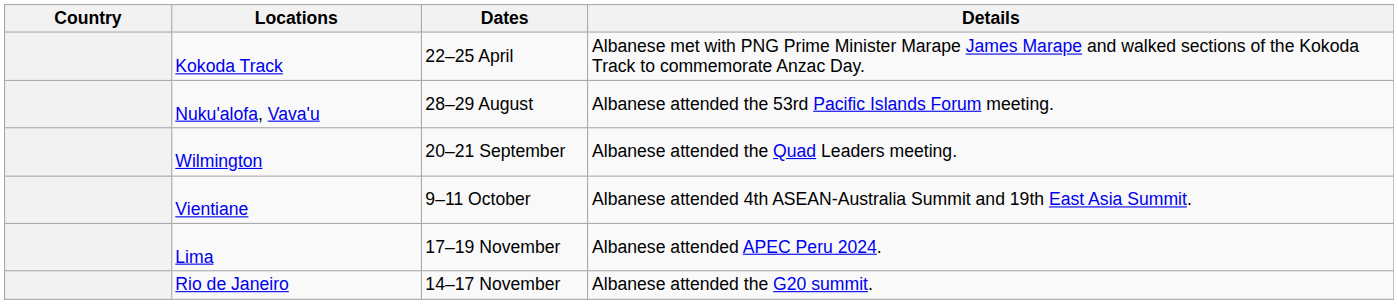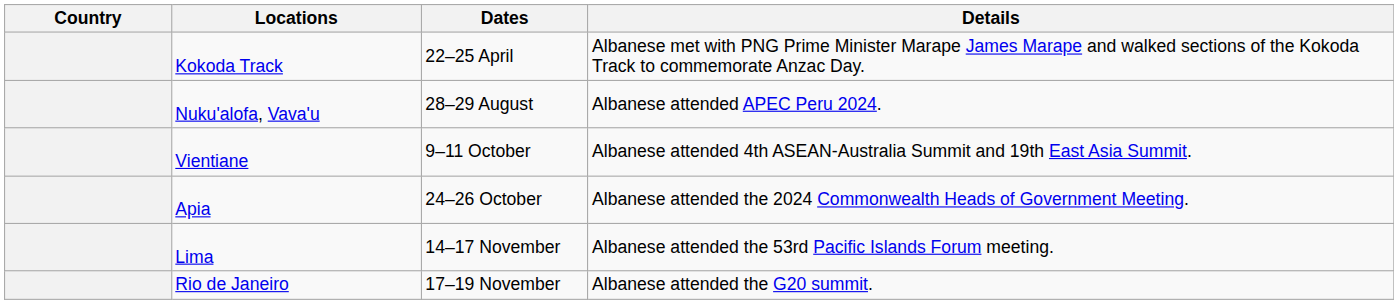 <table class="wikitable sortable" border="1" style="margin: 1em auto 1em auto">
 <tr>
 <th scope="col" style="width: 12%;">Country</th>
 <th scope="col" style="width: 18%;">Locations</th>
 <th scope="col" style="width: 12%;">Dates</th>
 <th scope="col" style="width: 58%;" class="unsortable">Details</th>
 </tr>
 <tr>
 <th scope="row"></th>
 <td {{flatlist><br><a href='#'>Kokoda Track</a></td>
 <td>22–25 April</td>
 <td>Albanese met with PNG Prime Minister Marape <a href='#'>James Marape</a> and walked sections of the Kokoda Track to commemorate Anzac Day.</td>
 </tr>
 <tr>
 <th scope="row"></th>
 <td {{flatlist><br><a href='#'>Nuku'alofa</a>, <a href='#'>Vava'u</a></td>
 <td>28–29 August</td>
-<td>Albanese attended the 53rd <a href='#'>Pacific Islands Forum</a> meeting.</td>
-</tr>
-<tr>
-<th scope="row"></th>
-<td {{flatlist><br><a href='#'>Wilmington</a></td>
-<td>20–21 September</td>
-<td>Albanese attended the <a href='#'>Quad</a> Leaders meeting.</td>
+<td>Albanese attended <a href='#'>APEC Peru 2024</a>.</td>
 </tr>
 <tr>
 <th scope="row"></th>
 <td {{flatlist><br><a href='#'>Vientiane</a></td>
 <td>9–11 October</td>
 <td>Albanese attended 4th ASEAN-Australia Summit and 19th <a href='#'>East Asia Summit</a>.</td>
 </tr>
 <tr>
 <th scope="row"></th>
+<td {{flatlist><br><a href='#'>Apia</a></td>
+<td>24–26 October</td>
+<td>Albanese attended the 2024 <a href='#'>Commonwealth Heads of Government Meeting</a>.</td>
+</tr>
+<tr>
+<th scope="row"></th>
 <td {{flatlist><br><a href='#'>Lima</a></td>
-<td>17–19 November</td>
-<td>Albanese attended <a href='#'>APEC Peru 2024</a>.</td>
+<td>14–17 November</td>
+<td>Albanese attended the 53rd <a href='#'>Pacific Islands Forum</a> meeting.</td>
 </tr>
 <tr>
 <th scope="row"></th>
 <td><a href='#'>Rio de Janeiro</a></td>
-<td>14–17 November</td>
+<td>17–19 November</td>
 <td>Albanese attended the <a href='#'>G20 summit</a>.</td>
 </tr>
 </table>
